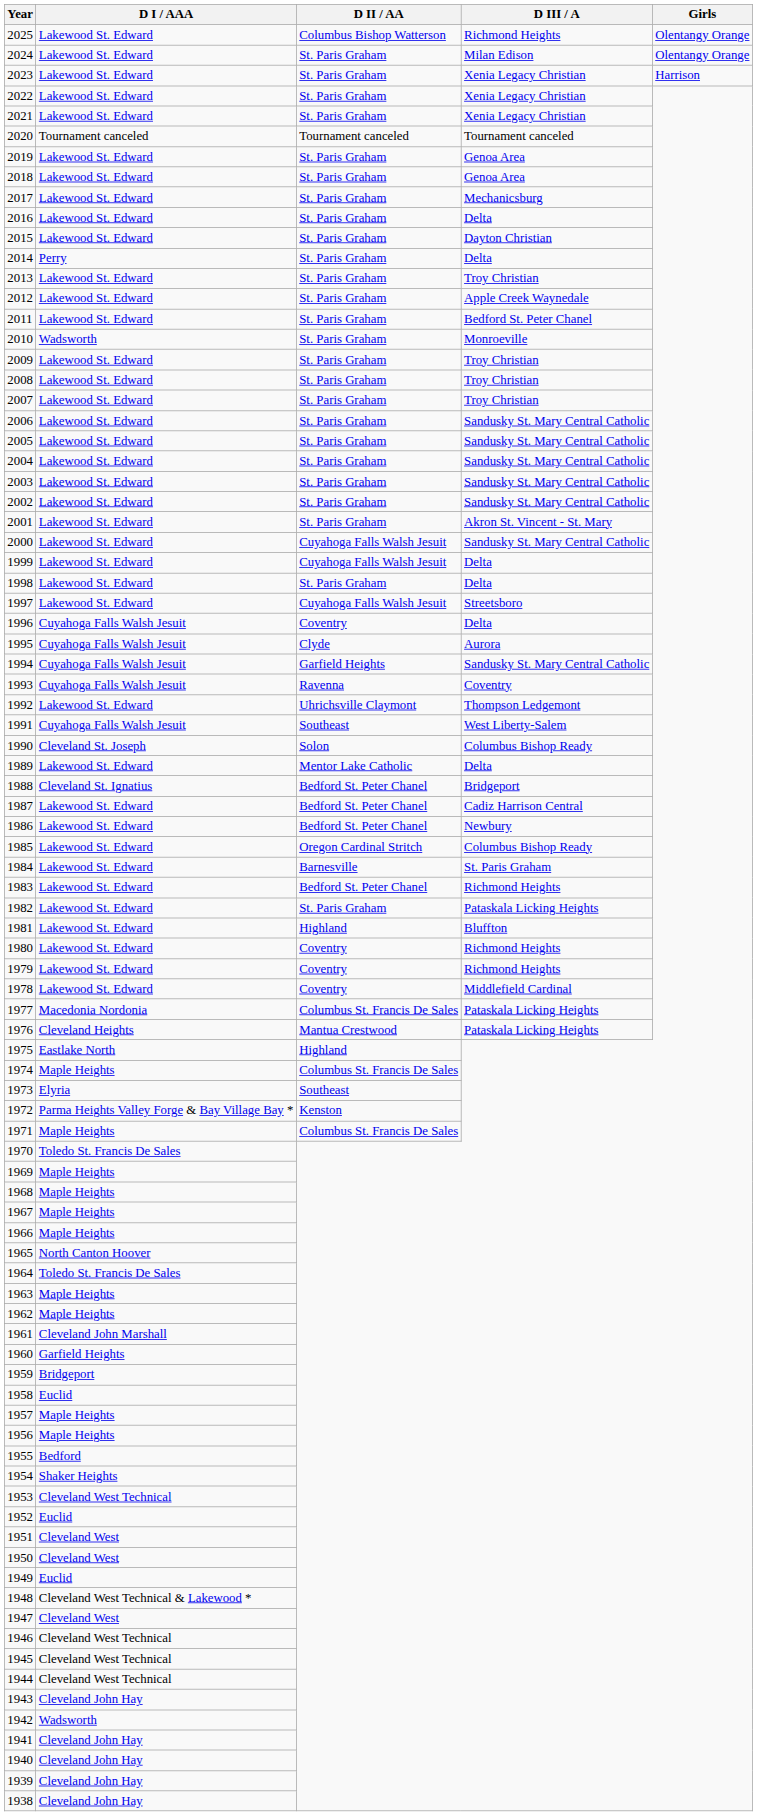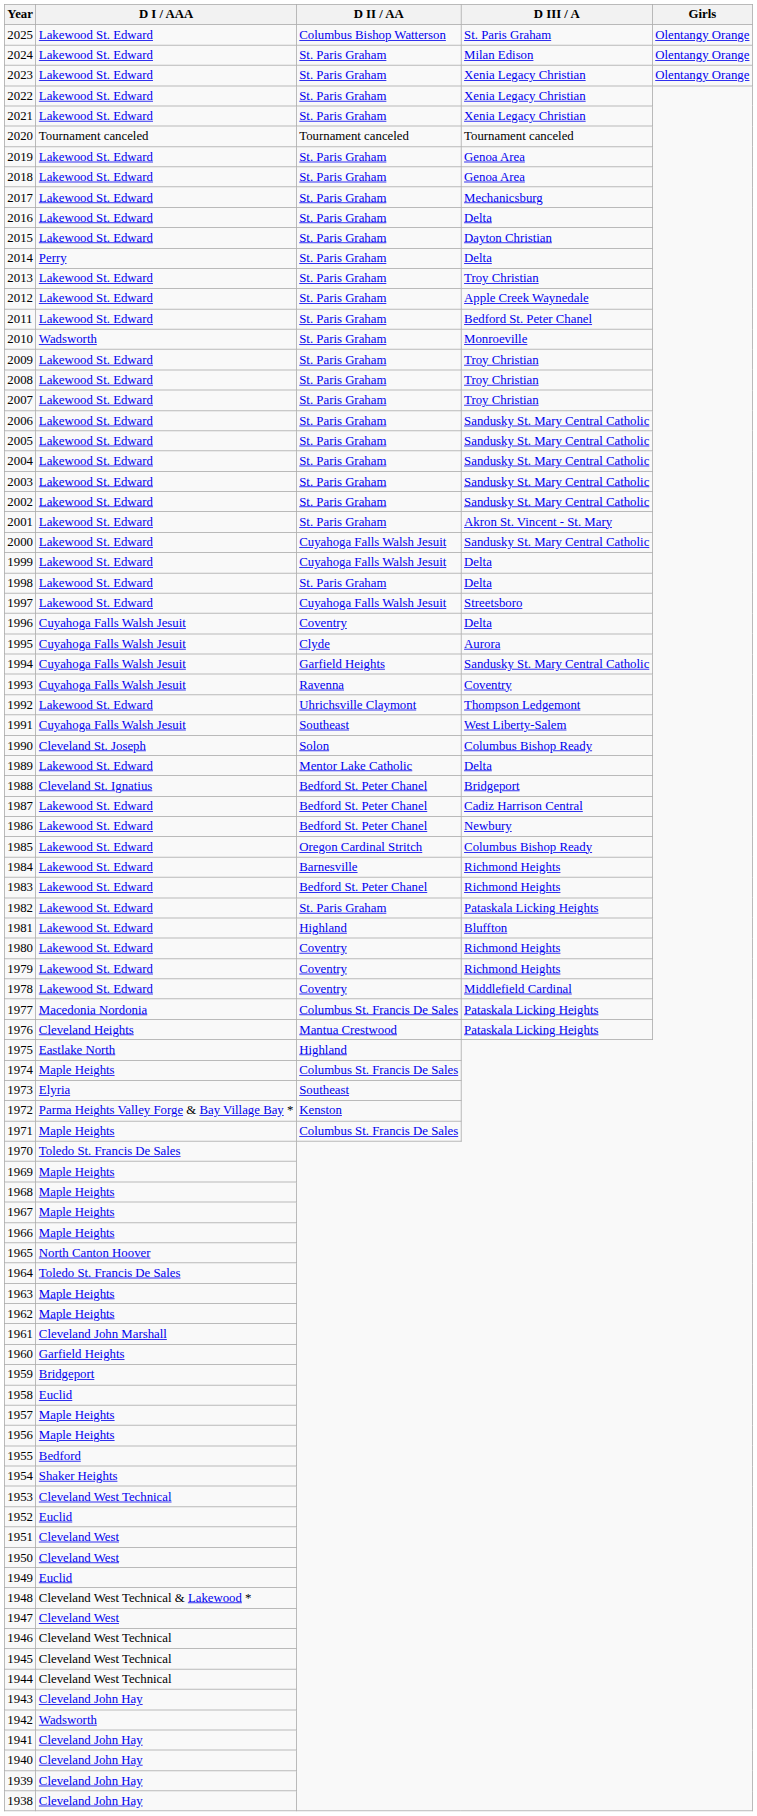 <table class="wikitable">
 <tr>
 <th>Year</th>
 <th>D I / AAA</th>
 <th>D II / AA</th>
 <th>D III / A</th>
 <th>Girls</th>
 </tr>
 <tr>
 <td>2025</td>
 <td><a href='#'>Lakewood St. Edward</a></td>
 <td><a href='#'>Columbus Bishop Watterson</a></td>
-<td><a href='#'>Richmond Heights</a></td>
+<td><a href='#'>St. Paris Graham</a></td>
 <td><a href='#'>Olentangy Orange</a></td>
 </tr>
 <tr>
 <td>2024</td>
 <td><a href='#'>Lakewood St. Edward</a></td>
 <td><a href='#'>St. Paris Graham</a></td>
 <td><a href='#'>Milan Edison</a></td>
 <td><a href='#'>Olentangy Orange</a></td>
 </tr>
 <tr>
 <td>2023</td>
 <td><a href='#'>Lakewood St. Edward</a></td>
 <td><a href='#'>St. Paris Graham</a></td>
 <td><a href='#'>Xenia Legacy Christian</a></td>
-<td><a href='#'>Harrison</a></td>
+<td><a href='#'>Olentangy Orange</a></td>
 </tr>
 <tr>
 <td>2022</td>
 <td><a href='#'>Lakewood St. Edward</a></td>
 <td><a href='#'>St. Paris Graham</a></td>
 <td><a href='#'>Xenia Legacy Christian</a></td>
 </tr>
 <tr>
 <td>2021</td>
 <td><a href='#'>Lakewood St. Edward</a></td>
 <td><a href='#'>St. Paris Graham</a></td>
 <td><a href='#'>Xenia Legacy Christian</a></td>
 </tr>
 <tr>
 <td>2020</td>
 <td>Tournament canceled</td>
 <td>Tournament canceled</td>
 <td>Tournament canceled</td>
 </tr>
 <tr>
 <td>2019</td>
 <td><a href='#'>Lakewood St. Edward</a></td>
 <td><a href='#'>St. Paris Graham</a></td>
 <td><a href='#'>Genoa Area</a></td>
 </tr>
 <tr>
 <td>2018</td>
 <td><a href='#'>Lakewood St. Edward</a></td>
 <td><a href='#'>St. Paris Graham</a></td>
 <td><a href='#'>Genoa Area</a></td>
 </tr>
 <tr>
 <td>2017</td>
 <td><a href='#'>Lakewood St. Edward</a></td>
 <td><a href='#'>St. Paris Graham</a></td>
 <td><a href='#'>Mechanicsburg</a></td>
 </tr>
 <tr>
 <td>2016</td>
 <td><a href='#'>Lakewood St. Edward</a></td>
 <td><a href='#'>St. Paris Graham</a></td>
 <td><a href='#'>Delta</a></td>
 </tr>
 <tr>
 <td>2015</td>
 <td><a href='#'>Lakewood St. Edward</a></td>
 <td><a href='#'>St. Paris Graham</a></td>
 <td><a href='#'>Dayton Christian</a></td>
 </tr>
 <tr>
 <td>2014</td>
 <td><a href='#'>Perry</a></td>
 <td><a href='#'>St. Paris Graham</a></td>
 <td><a href='#'>Delta</a></td>
 </tr>
 <tr>
 <td>2013</td>
 <td><a href='#'>Lakewood St. Edward</a></td>
 <td><a href='#'>St. Paris Graham</a></td>
 <td><a href='#'>Troy Christian</a></td>
 </tr>
 <tr>
 <td>2012</td>
 <td><a href='#'>Lakewood St. Edward</a></td>
 <td><a href='#'>St. Paris Graham</a></td>
 <td><a href='#'>Apple Creek Waynedale</a></td>
 </tr>
 <tr>
 <td>2011</td>
 <td><a href='#'>Lakewood St. Edward</a></td>
 <td><a href='#'>St. Paris Graham</a></td>
 <td><a href='#'>Bedford St. Peter Chanel</a></td>
 </tr>
 <tr>
 <td>2010</td>
 <td><a href='#'>Wadsworth</a></td>
 <td><a href='#'>St. Paris Graham</a></td>
 <td><a href='#'>Monroeville</a></td>
 </tr>
 <tr>
 <td>2009</td>
 <td><a href='#'>Lakewood St. Edward</a></td>
 <td><a href='#'>St. Paris Graham</a></td>
 <td><a href='#'>Troy Christian</a></td>
 </tr>
 <tr>
 <td>2008</td>
 <td><a href='#'>Lakewood St. Edward</a></td>
 <td><a href='#'>St. Paris Graham</a></td>
 <td><a href='#'>Troy Christian</a></td>
 </tr>
 <tr>
 <td>2007</td>
 <td><a href='#'>Lakewood St. Edward</a></td>
 <td><a href='#'>St. Paris Graham</a></td>
 <td><a href='#'>Troy Christian</a></td>
 </tr>
 <tr>
 <td>2006</td>
 <td><a href='#'>Lakewood St. Edward</a></td>
 <td><a href='#'>St. Paris Graham</a></td>
 <td><a href='#'>Sandusky St. Mary Central Catholic</a></td>
 </tr>
 <tr>
 <td>2005</td>
 <td><a href='#'>Lakewood St. Edward</a></td>
 <td><a href='#'>St. Paris Graham</a></td>
 <td><a href='#'>Sandusky St. Mary Central Catholic</a></td>
 </tr>
 <tr>
 <td>2004</td>
 <td><a href='#'>Lakewood St. Edward</a></td>
 <td><a href='#'>St. Paris Graham</a></td>
 <td><a href='#'>Sandusky St. Mary Central Catholic</a></td>
 </tr>
 <tr>
 <td>2003</td>
 <td><a href='#'>Lakewood St. Edward</a></td>
 <td><a href='#'>St. Paris Graham</a></td>
 <td><a href='#'>Sandusky St. Mary Central Catholic</a></td>
 </tr>
 <tr>
 <td>2002</td>
 <td><a href='#'>Lakewood St. Edward</a></td>
 <td><a href='#'>St. Paris Graham</a></td>
 <td><a href='#'>Sandusky St. Mary Central Catholic</a></td>
 </tr>
 <tr>
 <td>2001</td>
 <td><a href='#'>Lakewood St. Edward</a></td>
 <td><a href='#'>St. Paris Graham</a></td>
 <td><a href='#'>Akron St. Vincent - St. Mary</a></td>
 </tr>
 <tr>
 <td>2000</td>
 <td><a href='#'>Lakewood St. Edward</a></td>
 <td><a href='#'>Cuyahoga Falls Walsh Jesuit</a></td>
 <td><a href='#'>Sandusky St. Mary Central Catholic</a></td>
 </tr>
 <tr>
 <td>1999</td>
 <td><a href='#'>Lakewood St. Edward</a></td>
 <td><a href='#'>Cuyahoga Falls Walsh Jesuit</a></td>
 <td><a href='#'>Delta</a></td>
 </tr>
 <tr>
 <td>1998</td>
 <td><a href='#'>Lakewood St. Edward</a></td>
 <td><a href='#'>St. Paris Graham</a></td>
 <td><a href='#'>Delta</a></td>
 </tr>
 <tr>
 <td>1997</td>
 <td><a href='#'>Lakewood St. Edward</a></td>
 <td><a href='#'>Cuyahoga Falls Walsh Jesuit</a></td>
 <td><a href='#'>Streetsboro</a></td>
 </tr>
 <tr>
 <td>1996</td>
 <td><a href='#'>Cuyahoga Falls Walsh Jesuit</a></td>
 <td><a href='#'>Coventry</a></td>
 <td><a href='#'>Delta</a></td>
 </tr>
 <tr>
 <td>1995</td>
 <td><a href='#'>Cuyahoga Falls Walsh Jesuit</a></td>
 <td><a href='#'>Clyde</a></td>
 <td><a href='#'>Aurora</a></td>
 </tr>
 <tr>
 <td>1994</td>
 <td><a href='#'>Cuyahoga Falls Walsh Jesuit</a></td>
 <td><a href='#'>Garfield Heights</a></td>
 <td><a href='#'>Sandusky St. Mary Central Catholic</a></td>
 </tr>
 <tr>
 <td>1993</td>
 <td><a href='#'>Cuyahoga Falls Walsh Jesuit</a></td>
 <td><a href='#'>Ravenna</a></td>
 <td><a href='#'>Coventry</a></td>
 </tr>
 <tr>
 <td>1992</td>
 <td><a href='#'>Lakewood St. Edward</a></td>
 <td><a href='#'>Uhrichsville Claymont</a></td>
 <td><a href='#'>Thompson Ledgemont</a></td>
 </tr>
 <tr>
 <td>1991</td>
 <td><a href='#'>Cuyahoga Falls Walsh Jesuit</a></td>
 <td><a href='#'>Southeast</a></td>
 <td><a href='#'>West Liberty-Salem</a></td>
 </tr>
 <tr>
 <td>1990</td>
 <td><a href='#'>Cleveland St. Joseph</a></td>
 <td><a href='#'>Solon</a></td>
 <td><a href='#'>Columbus Bishop Ready</a></td>
 </tr>
 <tr>
 <td>1989</td>
 <td><a href='#'>Lakewood St. Edward</a></td>
 <td><a href='#'>Mentor Lake Catholic</a></td>
 <td><a href='#'>Delta</a></td>
 </tr>
 <tr>
 <td>1988</td>
 <td><a href='#'>Cleveland St. Ignatius</a></td>
 <td><a href='#'>Bedford St. Peter Chanel</a></td>
 <td><a href='#'>Bridgeport</a></td>
 </tr>
 <tr>
 <td>1987</td>
 <td><a href='#'>Lakewood St. Edward</a></td>
 <td><a href='#'>Bedford St. Peter Chanel</a></td>
 <td><a href='#'>Cadiz Harrison Central</a></td>
 </tr>
 <tr>
 <td>1986</td>
 <td><a href='#'>Lakewood St. Edward</a></td>
 <td><a href='#'>Bedford St. Peter Chanel</a></td>
 <td><a href='#'>Newbury</a></td>
 </tr>
 <tr>
 <td>1985</td>
 <td><a href='#'>Lakewood St. Edward</a></td>
 <td><a href='#'>Oregon Cardinal Stritch</a></td>
 <td><a href='#'>Columbus Bishop Ready</a></td>
 </tr>
 <tr>
 <td>1984</td>
 <td><a href='#'>Lakewood St. Edward</a></td>
 <td><a href='#'>Barnesville</a></td>
-<td><a href='#'>St. Paris Graham</a></td>
+<td><a href='#'>Richmond Heights</a></td>
 </tr>
 <tr>
 <td>1983</td>
 <td><a href='#'>Lakewood St. Edward</a></td>
 <td><a href='#'>Bedford St. Peter Chanel</a></td>
 <td><a href='#'>Richmond Heights</a></td>
 </tr>
 <tr>
 <td>1982</td>
 <td><a href='#'>Lakewood St. Edward</a></td>
 <td><a href='#'>St. Paris Graham</a></td>
 <td><a href='#'>Pataskala Licking Heights</a></td>
 </tr>
 <tr>
 <td>1981</td>
 <td><a href='#'>Lakewood St. Edward</a></td>
 <td><a href='#'>Highland</a></td>
 <td><a href='#'>Bluffton</a></td>
 </tr>
 <tr>
 <td>1980</td>
 <td><a href='#'>Lakewood St. Edward</a></td>
 <td><a href='#'>Coventry</a></td>
 <td><a href='#'>Richmond Heights</a></td>
 </tr>
 <tr>
 <td>1979</td>
 <td><a href='#'>Lakewood St. Edward</a></td>
 <td><a href='#'>Coventry</a></td>
 <td><a href='#'>Richmond Heights</a></td>
 </tr>
 <tr>
 <td>1978</td>
 <td><a href='#'>Lakewood St. Edward</a></td>
 <td><a href='#'>Coventry</a></td>
 <td><a href='#'>Middlefield Cardinal</a></td>
 </tr>
 <tr>
 <td>1977</td>
 <td><a href='#'>Macedonia Nordonia</a></td>
 <td><a href='#'>Columbus St. Francis De Sales</a></td>
 <td><a href='#'>Pataskala Licking Heights</a></td>
 </tr>
 <tr>
 <td>1976</td>
 <td><a href='#'>Cleveland Heights</a></td>
 <td><a href='#'>Mantua Crestwood</a></td>
 <td><a href='#'>Pataskala Licking Heights</a></td>
 </tr>
 <tr>
 <td>1975</td>
 <td><a href='#'>Eastlake North</a></td>
 <td><a href='#'>Highland</a></td>
 </tr>
 <tr>
 <td>1974</td>
 <td><a href='#'>Maple Heights</a></td>
 <td><a href='#'>Columbus St. Francis De Sales</a></td>
 </tr>
 <tr>
 <td>1973</td>
 <td><a href='#'>Elyria</a></td>
 <td><a href='#'>Southeast</a></td>
 </tr>
 <tr>
 <td>1972</td>
 <td><a href='#'>Parma Heights Valley Forge</a> & <a href='#'>Bay Village Bay</a> *</td>
 <td><a href='#'>Kenston</a></td>
 </tr>
 <tr>
 <td>1971</td>
 <td><a href='#'>Maple Heights</a></td>
 <td><a href='#'>Columbus St. Francis De Sales</a></td>
 </tr>
 <tr>
 <td>1970</td>
 <td><a href='#'>Toledo St. Francis De Sales</a></td>
 </tr>
 <tr>
 <td>1969</td>
 <td><a href='#'>Maple Heights</a></td>
 </tr>
 <tr>
 <td>1968</td>
 <td><a href='#'>Maple Heights</a></td>
 </tr>
 <tr>
 <td>1967</td>
 <td><a href='#'>Maple Heights</a></td>
 </tr>
 <tr>
 <td>1966</td>
 <td><a href='#'>Maple Heights</a></td>
 </tr>
 <tr>
 <td>1965</td>
 <td><a href='#'>North Canton Hoover</a></td>
 </tr>
 <tr>
 <td>1964</td>
 <td><a href='#'>Toledo St. Francis De Sales</a></td>
 </tr>
 <tr>
 <td>1963</td>
 <td><a href='#'>Maple Heights</a></td>
 </tr>
 <tr>
 <td>1962</td>
 <td><a href='#'>Maple Heights</a></td>
 </tr>
 <tr>
 <td>1961</td>
 <td><a href='#'>Cleveland John Marshall</a></td>
 </tr>
 <tr>
 <td>1960</td>
 <td><a href='#'>Garfield Heights</a></td>
 </tr>
 <tr>
 <td>1959</td>
 <td><a href='#'>Bridgeport</a></td>
 </tr>
 <tr>
 <td>1958</td>
 <td><a href='#'>Euclid</a></td>
 </tr>
 <tr>
 <td>1957</td>
 <td><a href='#'>Maple Heights</a></td>
 </tr>
 <tr>
 <td>1956</td>
 <td><a href='#'>Maple Heights</a></td>
 </tr>
 <tr>
 <td>1955</td>
 <td><a href='#'>Bedford</a></td>
 </tr>
 <tr>
 <td>1954</td>
 <td><a href='#'>Shaker Heights</a></td>
 </tr>
 <tr>
 <td>1953</td>
 <td><a href='#'>Cleveland West Technical</a></td>
 </tr>
 <tr>
 <td>1952</td>
 <td><a href='#'>Euclid</a></td>
 </tr>
 <tr>
 <td>1951</td>
 <td><a href='#'>Cleveland West</a></td>
 </tr>
 <tr>
 <td>1950</td>
 <td><a href='#'>Cleveland West</a></td>
 </tr>
 <tr>
 <td>1949</td>
 <td><a href='#'>Euclid</a></td>
 </tr>
 <tr>
 <td>1948</td>
 <td>Cleveland West Technical & <a href='#'>Lakewood</a> *</td>
 </tr>
 <tr>
 <td>1947</td>
 <td><a href='#'>Cleveland West</a></td>
 </tr>
 <tr>
 <td>1946</td>
 <td>Cleveland West Technical</td>
 </tr>
 <tr>
 <td>1945</td>
 <td>Cleveland West Technical</td>
 </tr>
 <tr>
 <td>1944</td>
 <td>Cleveland West Technical</td>
 </tr>
 <tr>
 <td>1943</td>
 <td><a href='#'>Cleveland John Hay</a></td>
 </tr>
 <tr>
 <td>1942</td>
 <td><a href='#'>Wadsworth</a></td>
 </tr>
 <tr>
 <td>1941</td>
 <td><a href='#'>Cleveland John Hay</a></td>
 </tr>
 <tr>
 <td>1940</td>
 <td><a href='#'>Cleveland John Hay</a></td>
 </tr>
 <tr>
 <td>1939</td>
 <td><a href='#'>Cleveland John Hay</a></td>
 </tr>
 <tr>
 <td>1938</td>
 <td><a href='#'>Cleveland John Hay</a></td>
 </tr>
 </table>
